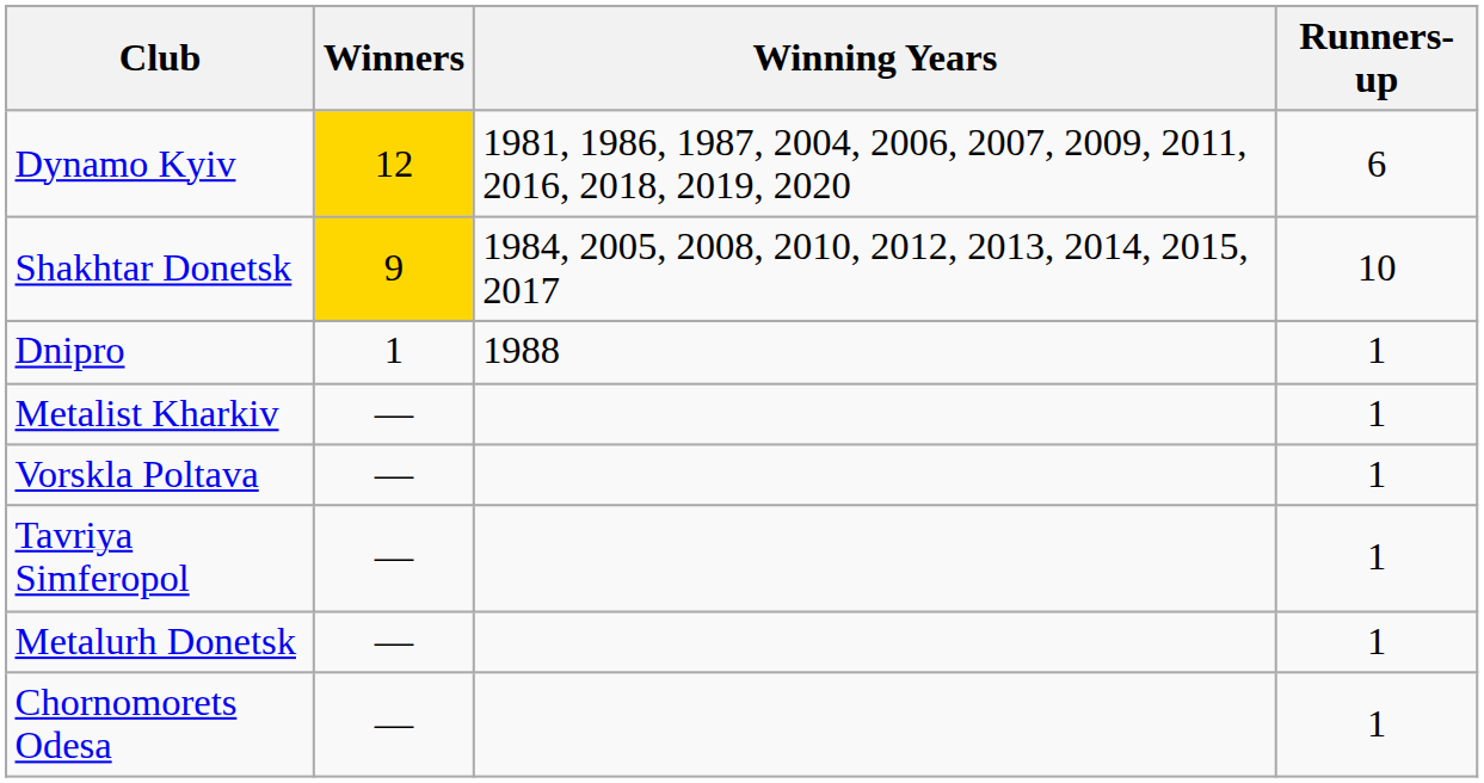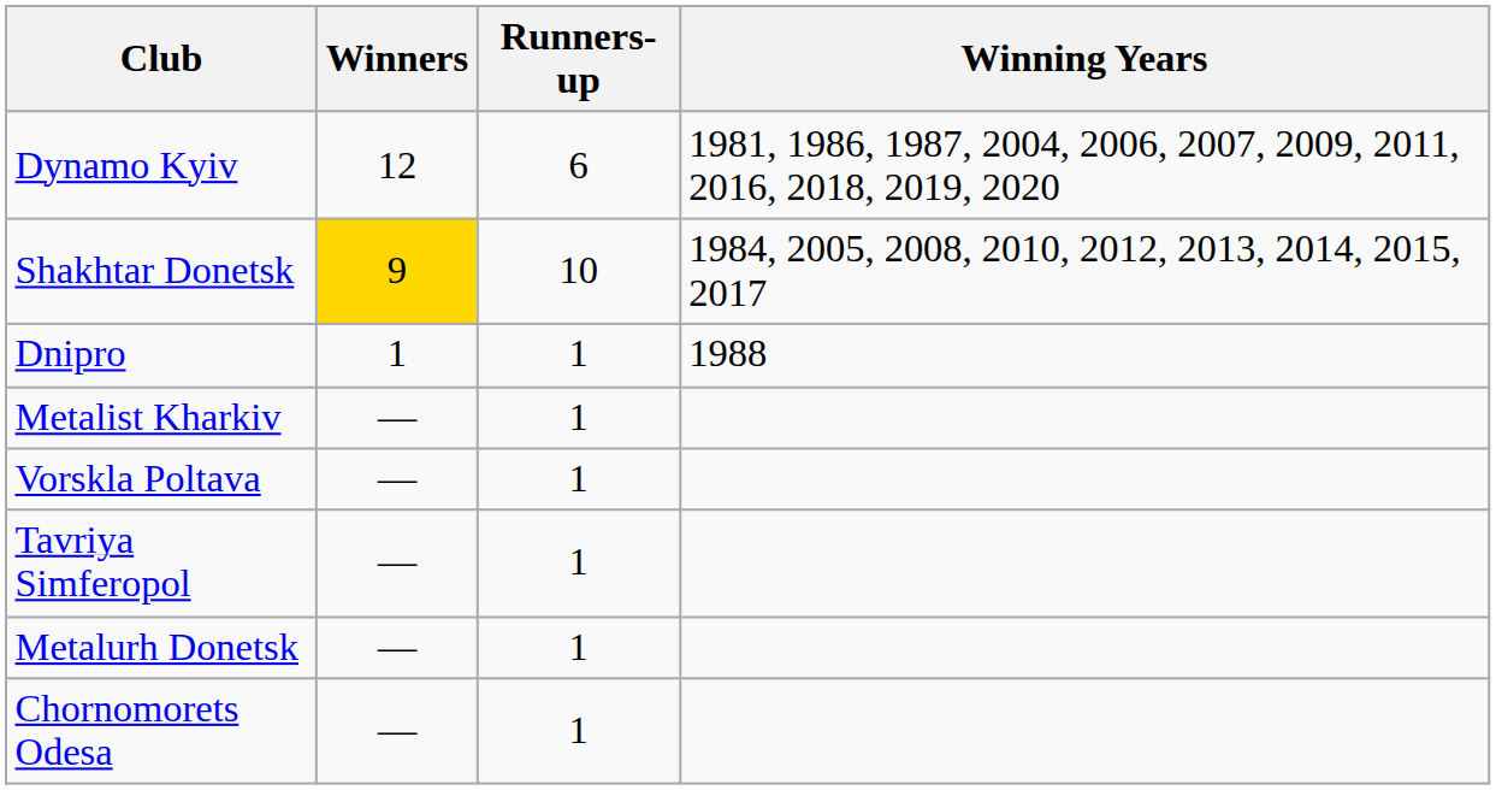 <table class="wikitable sortable">
 <tr style="background:#efefef;">
 <th>Club</th>
 <th>Winners</th>
+<th>Runners-up</th>
 <th>Winning Years</th>
-<th>Runners-up</th>
 </tr>
 <tr>
 <td><a href='#'>Dynamo Kyiv</a></td>
-<td align=center style="background: gold;">12</td>
+<td align=center>12</td>
+<td align=center>6</td>
 <td>1981, 1986, 1987, 2004, 2006, 2007, 2009, 2011, 2016, 2018, 2019, 2020</td>
-<td align=center>6</td>
 </tr>
 <tr>
 <td><a href='#'>Shakhtar Donetsk</a></td>
 <td align=center style="background: gold;">9</td>
+<td align=center>10</td>
 <td>1984, 2005, 2008, 2010, 2012, 2013, 2014, 2015, 2017</td>
-<td align=center>10</td>
 </tr>
 <tr>
 <td><a href='#'>Dnipro</a></td>
 <td align=center>1</td>
+<td align=center>1</td>
 <td>1988</td>
-<td align=center>1</td>
 </tr>
 <tr>
 <td><a href='#'>Metalist Kharkiv</a></td>
 <td align=center>—</td>
+<td align=center>1</td>
 <td></td>
-<td align=center>1</td>
 </tr>
 <tr>
 <td><a href='#'>Vorskla Poltava</a></td>
 <td align=center>—</td>
+<td align=center>1</td>
 <td></td>
-<td align=center>1</td>
 </tr>
 <tr>
 <td><a href='#'>Tavriya Simferopol</a></td>
 <td align=center>—</td>
+<td align=center>1</td>
 <td></td>
-<td align=center>1</td>
 </tr>
 <tr>
 <td><a href='#'>Metalurh Donetsk</a></td>
 <td align=center>—</td>
+<td align=center>1</td>
 <td></td>
-<td align=center>1</td>
 </tr>
 <tr>
 <td><a href='#'>Chornomorets Odesa</a></td>
 <td align=center>—</td>
+<td align=center>1</td>
 <td></td>
-<td align=center>1</td>
 </tr>
 </table>
